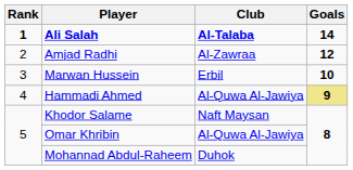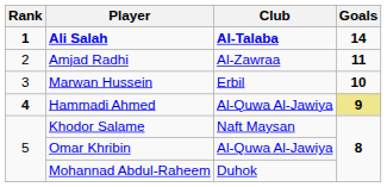 <table class="wikitable" style="text-align:center">
 <tr>
 <th>Rank</th>
 <th>Player</th>
 <th>Club</th>
 <th>Goals</th>
 </tr>
 <tr>
 <td rowspan="1"><strong>1</strong></td>
 <td align="left"> <strong><a href='#'>Ali Salah</a></strong></td>
 <td align="left"><strong><a href='#'>Al-Talaba</a></strong></td>
 <td rowspan=1 align="center"><strong>14</strong></td>
 </tr>
 <tr>
 <td rowspan="1">2</td>
 <td align="left"> <a href='#'>Amjad Radhi</a></td>
 <td align="left"><a href='#'>Al-Zawraa</a></td>
-<td rowspan=1 align="center"><strong>12</strong></td>
+<td rowspan=1 align="center"><strong>11</strong></td>
 </tr>
 <tr>
 <td rowspan="1">3</td>
 <td align="left"> <a href='#'>Marwan Hussein</a></td>
 <td align="left"><a href='#'>Erbil</a></td>
 <td rowspan=1 align="center"><strong>10</strong></td>
 </tr>
 <tr>
-<td rowspan="1">4</td>
+<td rowspan="1"><strong>4</strong></td>
 <td align="left"> <a href='#'>Hammadi Ahmed</a></td>
 <td align="left"><a href='#'>Al-Quwa Al-Jawiya</a></td>
 <td rowspan=1 align="center" style="background: khaki;"><strong>9</strong></td>
 </tr>
 <tr>
 <td rowspan="3">5</td>
 <td align="left"> <a href='#'>Khodor Salame</a></td>
 <td align="left"><a href='#'>Naft Maysan</a></td>
 <td rowspan=3 align="center"><strong>8</strong></td>
 </tr>
 <tr>
 <td align="left"> <a href='#'>Omar Khribin</a></td>
 <td align="left"><a href='#'>Al-Quwa Al-Jawiya</a></td>
 </tr>
 <tr>
 <td align="left"> <a href='#'>Mohannad Abdul-Raheem</a></td>
 <td align="left"><a href='#'>Duhok</a></td>
 </tr>
 </table>
